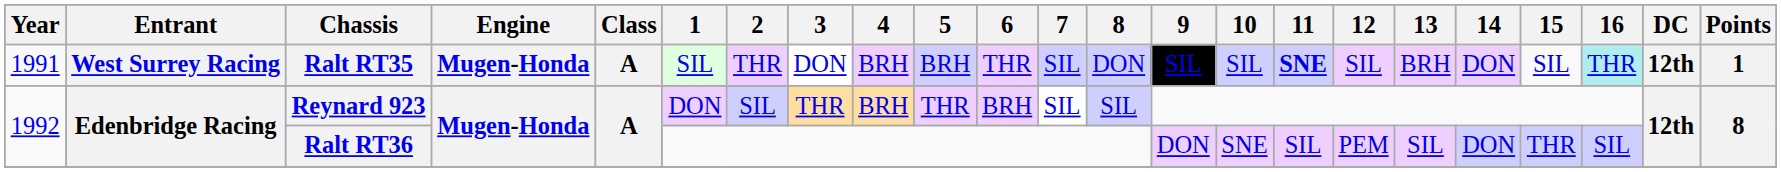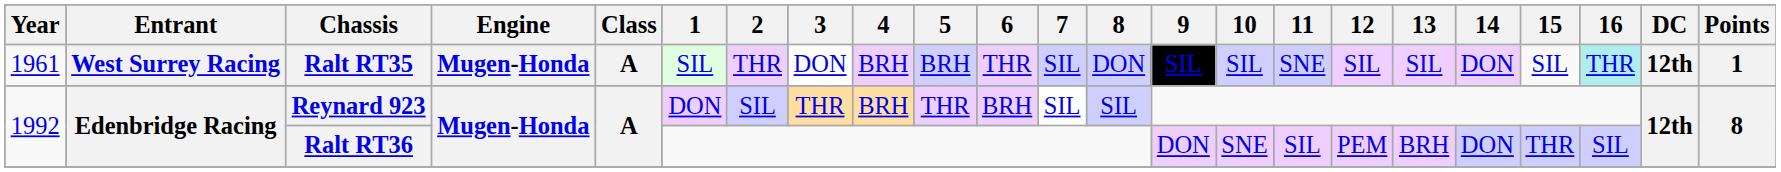 <table class="wikitable" style="text-align:center; font-size:85%">
 <tr>
 <th>Year</th>
 <th>Entrant</th>
 <th>Chassis</th>
 <th>Engine</th>
 <th>Class</th>
 <th>1</th>
 <th>2</th>
 <th>3</th>
 <th>4</th>
 <th>5</th>
 <th>6</th>
 <th>7</th>
 <th>8</th>
 <th>9</th>
 <th>10</th>
 <th>11</th>
 <th>12</th>
 <th>13</th>
 <th>14</th>
 <th>15</th>
 <th>16</th>
 <th>DC</th>
 <th>Points</th>
 </tr>
 <tr>
-<td><a href='#'>1991</a></td>
+<td><a href='#'>1961</a></td>
 <th nowrap><a href='#'>West Surrey Racing</a></th>
 <th nowrap><a href='#'>Ralt RT35</a></th>
 <th nowrap><a href='#'>Mugen</a>-<a href='#'>Honda</a></th>
 <th>A</th>
 <td style="background:#DFFFDF;"><a href='#'>SIL</a><br></td>
 <td style="background:#EFCFFF;"><a href='#'>THR</a><br></td>
 <td style="background:#ffffff;"><a href='#'>DON</a><br></td>
 <td style="background:#EFCFFF;"><a href='#'>BRH</a><br></td>
 <td style="background:#CFCFFF;"><a href='#'>BRH</a><br></td>
 <td style="background:#EFCFFF;"><a href='#'>THR</a><br></td>
 <td style="background:#CFCFFF;"><a href='#'>SIL</a><br></td>
 <td style="background:#CFCFFF;"><a href='#'>DON</a><br></td>
 <td style="background:#000; color:white;"><a href='#'>SIL</a><br></td>
 <td style="background:#CFCFFF;"><a href='#'>SIL</a><br></td>
-<td style="background:#CFCFFF;"><strong><a href='#'>SNE</a><br></strong></td>
+<td style="background:#CFCFFF;"><a href='#'>SNE</a><br></td>
 <td style="background:#EFCFFF;"><a href='#'>SIL</a><br></td>
-<td style="background:#EFCFFF;"><a href='#'>BRH</a><br></td>
+<td style="background:#EFCFFF;"><a href='#'>SIL</a><br></td>
 <td style="background:#EFCFFF;"><a href='#'>DON</a><br></td>
 <td><a href='#'>SIL</a></td>
 <td style="background: paleturquoise;"><a href='#'>THR</a></td>
 <th>12th</th>
 <th>1</th>
 </tr>
 <tr>
 <td rowspan=2><a href='#'>1992</a></td>
 <th nowrap rowspan=2>Edenbridge Racing</th>
 <th nowrap><a href='#'>Reynard 923</a></th>
 <th nowrap rowspan=2><a href='#'>Mugen</a>-<a href='#'>Honda</a></th>
 <th rowspan=2>A</th>
 <td style="background:#EFCFFF;"><a href='#'>DON</a><br></td>
 <td style="background:#CFCFFF;"><a href='#'>SIL</a><br></td>
 <td style="background:#FFDF9F;"><a href='#'>THR</a><br></td>
 <td style="background:#FFDF9F;"><a href='#'>BRH</a><br></td>
 <td style="background:#EFCFFF;"><a href='#'>THR</a><br></td>
 <td style="background:#EFCFFF;"><a href='#'>BRH</a><br></td>
 <td style="background:#ffffff;"><a href='#'>SIL</a><br></td>
 <td style="background:#CFCFFF;"><a href='#'>SIL</a><br></td>
 <td colspan=8></td>
 <th rowspan=2>12th</th>
 <th rowspan=2>8</th>
 </tr>
 <tr>
 <th nowrap><a href='#'>Ralt RT36</a></th>
 <td colspan=8></td>
 <td style="background:#EFCFFF;"><a href='#'>DON</a><br></td>
 <td style="background:#EFCFFF;"><a href='#'>SNE</a><br></td>
 <td style="background:#EFCFFF;"><a href='#'>SIL</a><br></td>
 <td style="background:#EFCFFF;"><a href='#'>PEM</a><br></td>
-<td style="background:#EFCFFF;"><a href='#'>SIL</a><br></td>
+<td style="background:#EFCFFF;"><a href='#'>BRH</a><br></td>
 <td style="background:#CFCFFF;"><a href='#'>DON</a><br></td>
 <td style="background:#CFCFFF;"><a href='#'>THR</a><br></td>
 <td style="background:#CFCFFF;"><a href='#'>SIL</a><br></td>
 </tr>
 <tr>
 </tr>
 </table>
